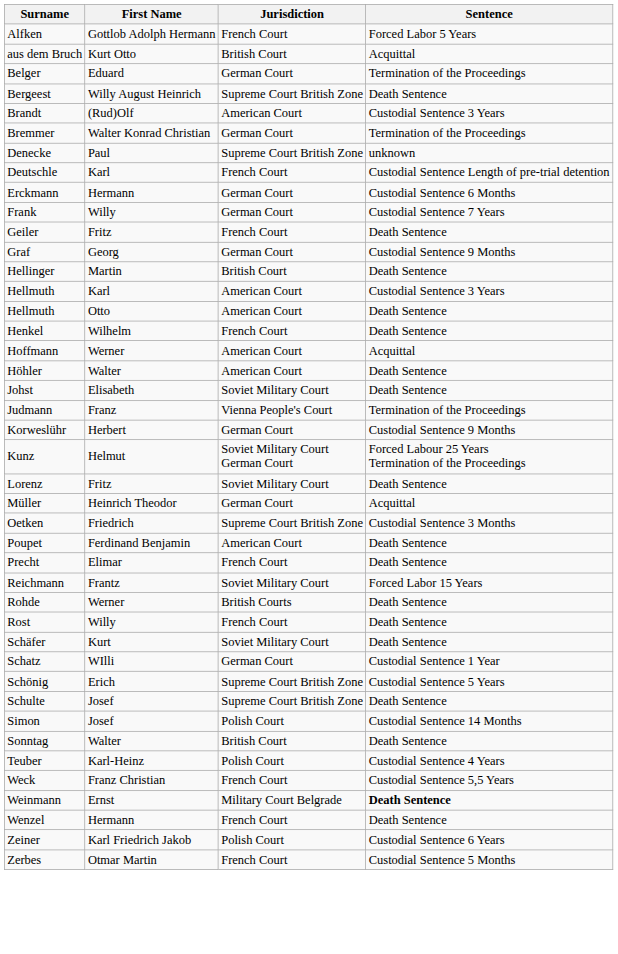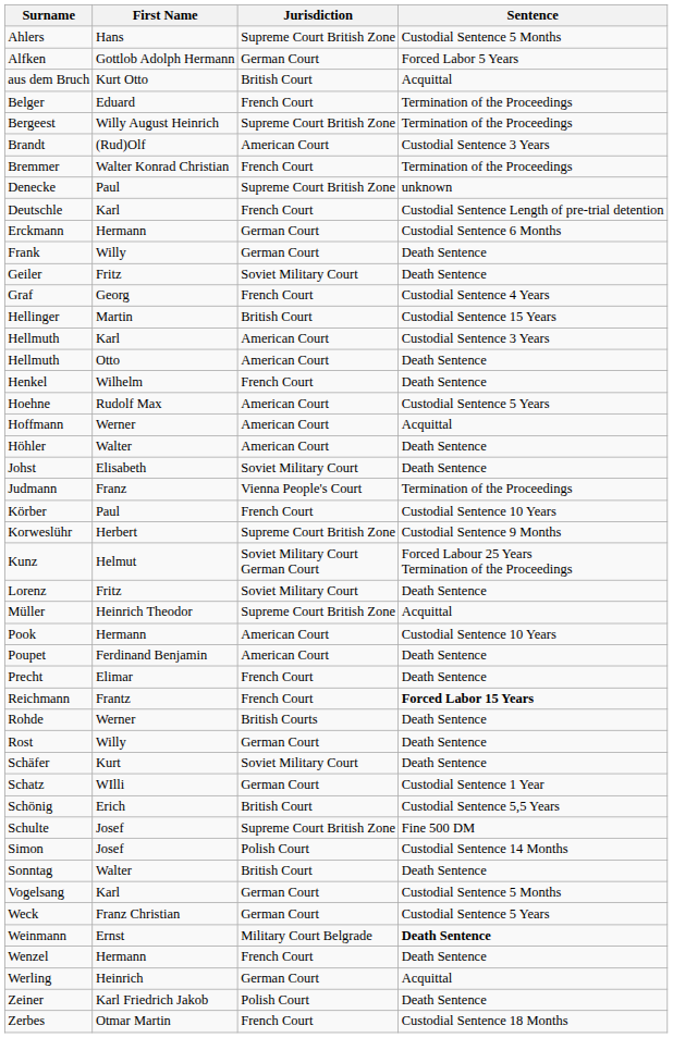 <table class="wikitable sortable">
 <tr>
 <th>Surname</th>
 <th>First Name</th>
 <th>Jurisdiction</th>
 <th>Sentence</th>
 </tr>
 <tr>
+<td>Ahlers</td>
+<td>Hans</td>
+<td>Supreme Court British Zone</td>
+<td>Custodial Sentence 5 Months</td>
+</tr>
+<tr>
 <td>Alfken</td>
 <td>Gottlob Adolph Hermann</td>
-<td>French Court</td>
+<td>German Court</td>
 <td>Forced Labor 5 Years</td>
 </tr>
 <tr>
 <td>aus dem Bruch</td>
 <td>Kurt Otto</td>
 <td>British Court</td>
 <td>Acquittal</td>
 </tr>
 <tr>
 <td>Belger</td>
 <td>Eduard</td>
-<td>German Court</td>
+<td>French Court</td>
 <td>Termination of the Proceedings</td>
 </tr>
 <tr>
 <td>Bergeest</td>
 <td>Willy August Heinrich</td>
 <td>Supreme Court British Zone</td>
-<td>Death Sentence</td>
+<td>Termination of the Proceedings</td>
 </tr>
 <tr>
 <td>Brandt</td>
 <td>(Rud)Olf</td>
 <td>American Court</td>
 <td>Custodial Sentence 3 Years</td>
 </tr>
 <tr>
 <td>Bremmer</td>
 <td>Walter Konrad Christian</td>
-<td>German Court</td>
+<td>French Court</td>
 <td>Termination of the Proceedings</td>
 </tr>
 <tr>
 <td>Denecke</td>
 <td>Paul</td>
 <td>Supreme Court British Zone</td>
 <td>unknown</td>
 </tr>
 <tr>
 <td>Deutschle</td>
 <td>Karl</td>
 <td>French Court</td>
 <td>Custodial Sentence Length of pre-trial detention</td>
 </tr>
 <tr>
 <td>Erckmann</td>
 <td>Hermann</td>
 <td>German Court</td>
 <td>Custodial Sentence 6 Months</td>
 </tr>
 <tr>
 <td>Frank</td>
 <td>Willy</td>
 <td>German Court</td>
-<td>Custodial Sentence 7 Years</td>
+<td>Death Sentence</td>
 </tr>
 <tr>
 <td>Geiler</td>
 <td>Fritz</td>
-<td>French Court</td>
+<td>Soviet Military Court</td>
 <td>Death Sentence</td>
 </tr>
 <tr>
 <td>Graf</td>
 <td>Georg</td>
-<td>German Court</td>
-<td>Custodial Sentence 9 Months</td>
+<td>French Court</td>
+<td>Custodial Sentence 4 Years</td>
 </tr>
 <tr>
 <td>Hellinger</td>
 <td>Martin</td>
 <td>British Court</td>
-<td>Death Sentence</td>
+<td>Custodial Sentence 15 Years</td>
 </tr>
 <tr>
 <td>Hellmuth</td>
 <td>Karl</td>
 <td>American Court</td>
 <td>Custodial Sentence 3 Years</td>
 </tr>
 <tr>
 <td>Hellmuth</td>
 <td>Otto</td>
 <td>American Court</td>
 <td>Death Sentence</td>
 </tr>
 <tr>
 <td>Henkel</td>
 <td>Wilhelm</td>
 <td>French Court</td>
 <td>Death Sentence</td>
+</tr>
+<tr>
+<td>Hoehne</td>
+<td>Rudolf Max</td>
+<td>American Court</td>
+<td>Custodial Sentence 5 Years</td>
 </tr>
 <tr>
 <td>Hoffmann</td>
 <td>Werner</td>
 <td>American Court</td>
 <td>Acquittal</td>
 </tr>
 <tr>
 <td>Höhler</td>
 <td>Walter</td>
 <td>American Court</td>
 <td>Death Sentence</td>
 </tr>
 <tr>
 <td>Johst</td>
 <td>Elisabeth</td>
 <td>Soviet Military Court</td>
 <td>Death Sentence</td>
 </tr>
 <tr>
 <td>Judmann</td>
 <td>Franz</td>
 <td>Vienna People's Court</td>
 <td>Termination of the Proceedings</td>
 </tr>
 <tr>
+<td>Körber</td>
+<td>Paul</td>
+<td>French Court</td>
+<td>Custodial Sentence 10 Years</td>
+</tr>
+<tr>
 <td>Korweslühr</td>
 <td>Herbert</td>
-<td>German Court</td>
+<td>Supreme Court British Zone</td>
 <td>Custodial Sentence 9 Months</td>
 </tr>
 <tr>
 <td>Kunz</td>
 <td>Helmut</td>
 <td>Soviet Military Court<br>German Court</td>
 <td>Forced Labour 25 Years<br>Termination of the Proceedings</td>
 </tr>
 <tr>
 <td>Lorenz</td>
 <td>Fritz</td>
 <td>Soviet Military Court</td>
 <td>Death Sentence</td>
 </tr>
 <tr>
 <td>Müller</td>
 <td>Heinrich Theodor</td>
-<td>German Court</td>
+<td>Supreme Court British Zone</td>
 <td>Acquittal</td>
 </tr>
 <tr>
-<td>Oetken</td>
-<td>Friedrich</td>
-<td>Supreme Court British Zone</td>
-<td>Custodial Sentence 3 Months</td>
+<td>Pook</td>
+<td>Hermann</td>
+<td>American Court</td>
+<td>Custodial Sentence 10 Years</td>
 </tr>
 <tr>
 <td>Poupet</td>
 <td>Ferdinand Benjamin</td>
 <td>American Court</td>
 <td>Death Sentence</td>
 </tr>
 <tr>
 <td>Precht</td>
 <td>Elimar</td>
 <td>French Court</td>
 <td>Death Sentence</td>
 </tr>
 <tr>
 <td>Reichmann</td>
 <td>Frantz</td>
-<td>Soviet Military Court</td>
-<td>Forced Labor 15 Years</td>
+<td>French Court</td>
+<td><strong>Forced Labor 15 Years</strong></td>
 </tr>
 <tr>
 <td>Rohde</td>
 <td>Werner</td>
 <td>British Courts</td>
 <td>Death Sentence</td>
 </tr>
 <tr>
 <td>Rost</td>
 <td>Willy</td>
-<td>French Court</td>
+<td>German Court</td>
 <td>Death Sentence</td>
 </tr>
 <tr>
 <td>Schäfer</td>
 <td>Kurt</td>
 <td>Soviet Military Court</td>
 <td>Death Sentence</td>
 </tr>
 <tr>
 <td>Schatz</td>
 <td>WIlli</td>
 <td>German Court</td>
 <td>Custodial Sentence 1 Year</td>
 </tr>
 <tr>
 <td>Schönig</td>
 <td>Erich</td>
-<td>Supreme Court British Zone</td>
-<td>Custodial Sentence 5 Years</td>
+<td>British Court</td>
+<td>Custodial Sentence 5,5 Years</td>
 </tr>
 <tr>
 <td>Schulte</td>
 <td>Josef</td>
 <td>Supreme Court British Zone</td>
-<td>Death Sentence</td>
+<td>Fine 500 DM</td>
 </tr>
 <tr>
 <td>Simon</td>
 <td>Josef</td>
 <td>Polish Court</td>
 <td>Custodial Sentence 14 Months</td>
 </tr>
 <tr>
 <td>Sonntag</td>
 <td>Walter</td>
 <td>British Court</td>
 <td>Death Sentence</td>
 </tr>
 <tr>
-<td>Teuber</td>
-<td>Karl-Heinz</td>
-<td>Polish Court</td>
-<td>Custodial Sentence 4 Years</td>
+<td>Vogelsang</td>
+<td>Karl</td>
+<td>German Court</td>
+<td>Custodial Sentence 5 Months</td>
 </tr>
 <tr>
 <td>Weck</td>
 <td>Franz Christian</td>
-<td>French Court</td>
-<td>Custodial Sentence 5,5 Years</td>
+<td>German Court</td>
+<td>Custodial Sentence 5 Years</td>
 </tr>
 <tr>
 <td>Weinmann</td>
 <td>Ernst</td>
 <td>Military Court Belgrade</td>
 <td><strong>Death Sentence</strong></td>
 </tr>
 <tr>
 <td>Wenzel</td>
 <td>Hermann</td>
 <td>French Court</td>
 <td>Death Sentence</td>
 </tr>
 <tr>
+<td>Werling</td>
+<td>Heinrich</td>
+<td>German Court</td>
+<td>Acquittal</td>
+</tr>
+<tr>
 <td>Zeiner</td>
 <td>Karl Friedrich Jakob</td>
 <td>Polish Court</td>
-<td>Custodial Sentence 6 Years</td>
+<td>Death Sentence</td>
 </tr>
 <tr>
 <td>Zerbes</td>
 <td>Otmar Martin</td>
 <td>French Court</td>
-<td>Custodial Sentence 5 Months</td>
+<td>Custodial Sentence 18 Months</td>
 </tr>
 </table>
